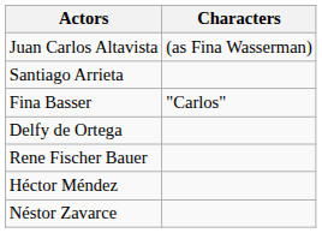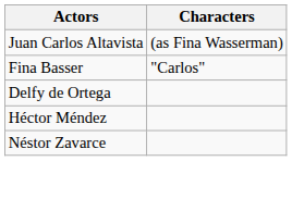 <table class="wikitable">
 <tr>
 <th>Actors</th>
 <th>Characters</th>
 </tr>
 <tr>
 <td>Juan Carlos Altavista</td>
 <td>(as Fina Wasserman)</td>
 </tr>
 <tr>
-<td>Santiago Arrieta</td>
-<td></td>
-</tr>
-<tr>
 <td>Fina Basser</td>
 <td>"Carlos"</td>
 </tr>
 <tr>
 <td>Delfy de Ortega</td>
-<td></td>
-</tr>
-<tr>
-<td>Rene Fischer Bauer</td>
 <td></td>
 </tr>
 <tr>
 <td>Héctor Méndez</td>
 <td></td>
 </tr>
 <tr>
 <td>Néstor Zavarce</td>
 <td></td>
 </tr>
 </table>
